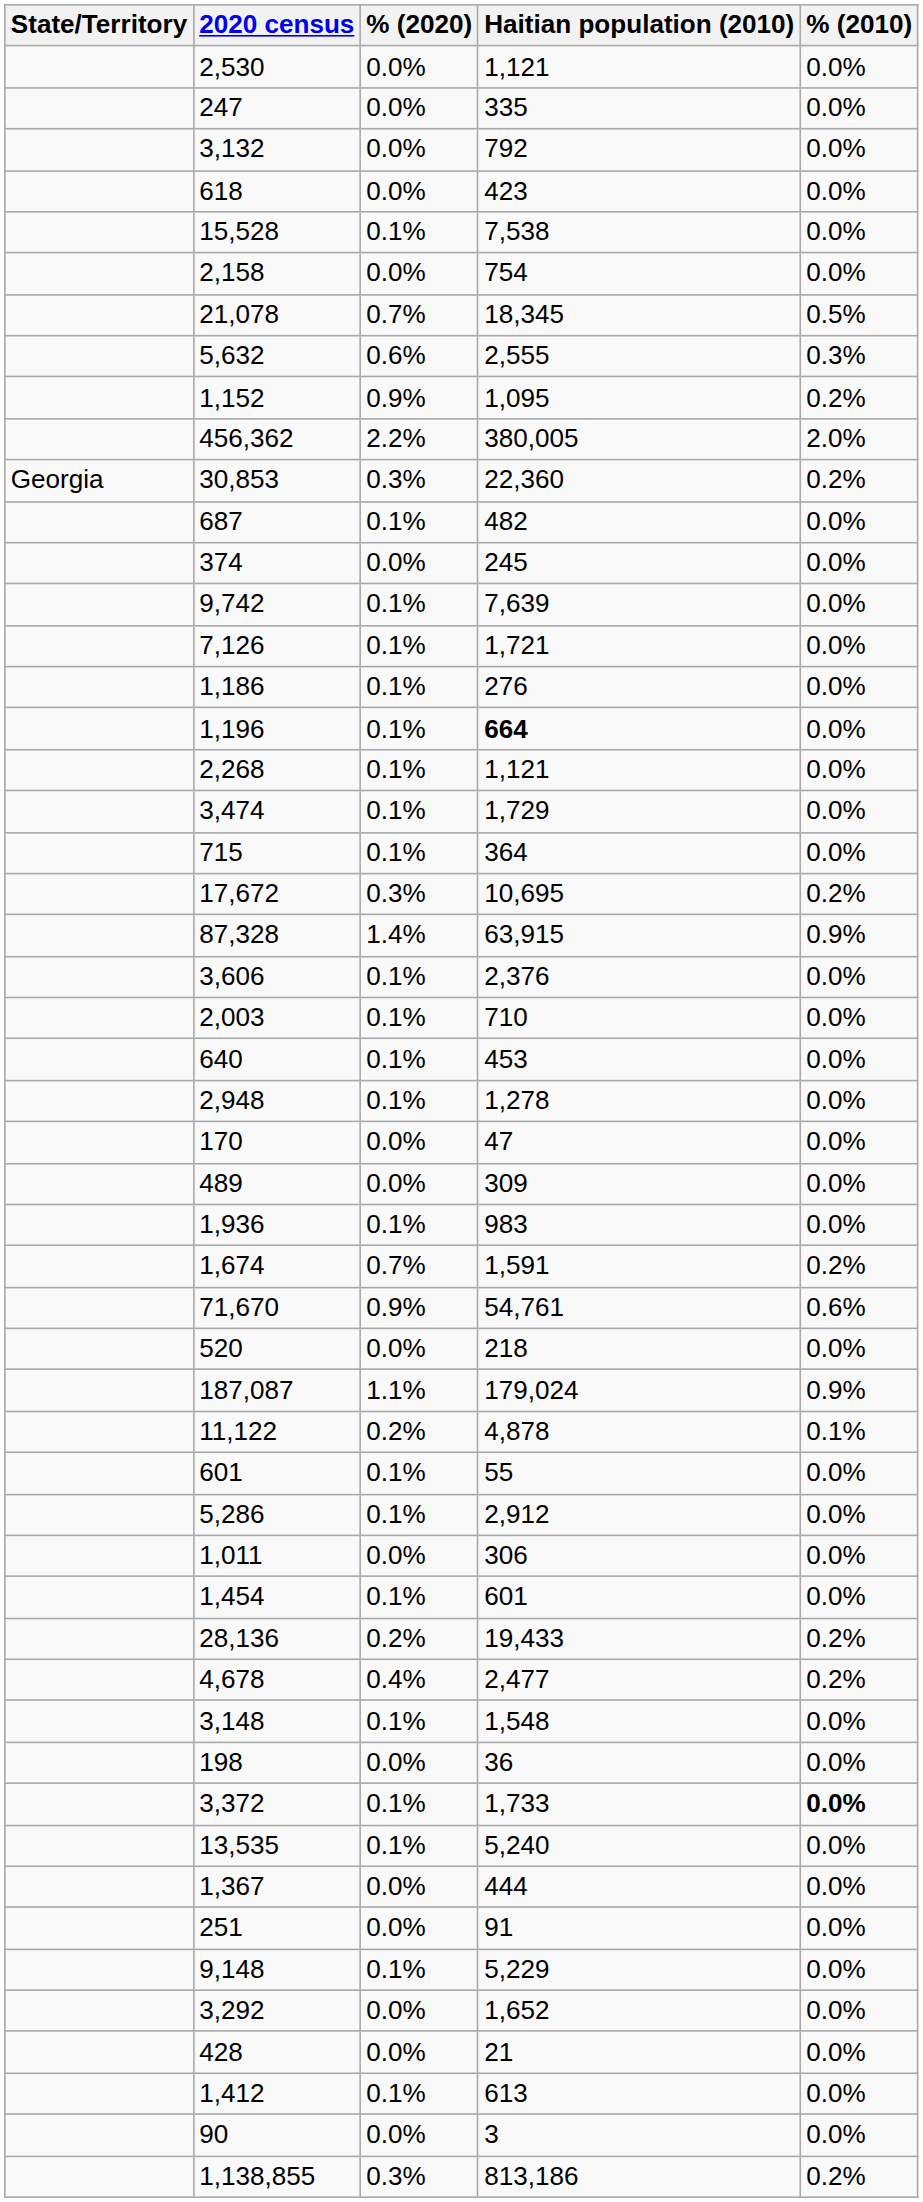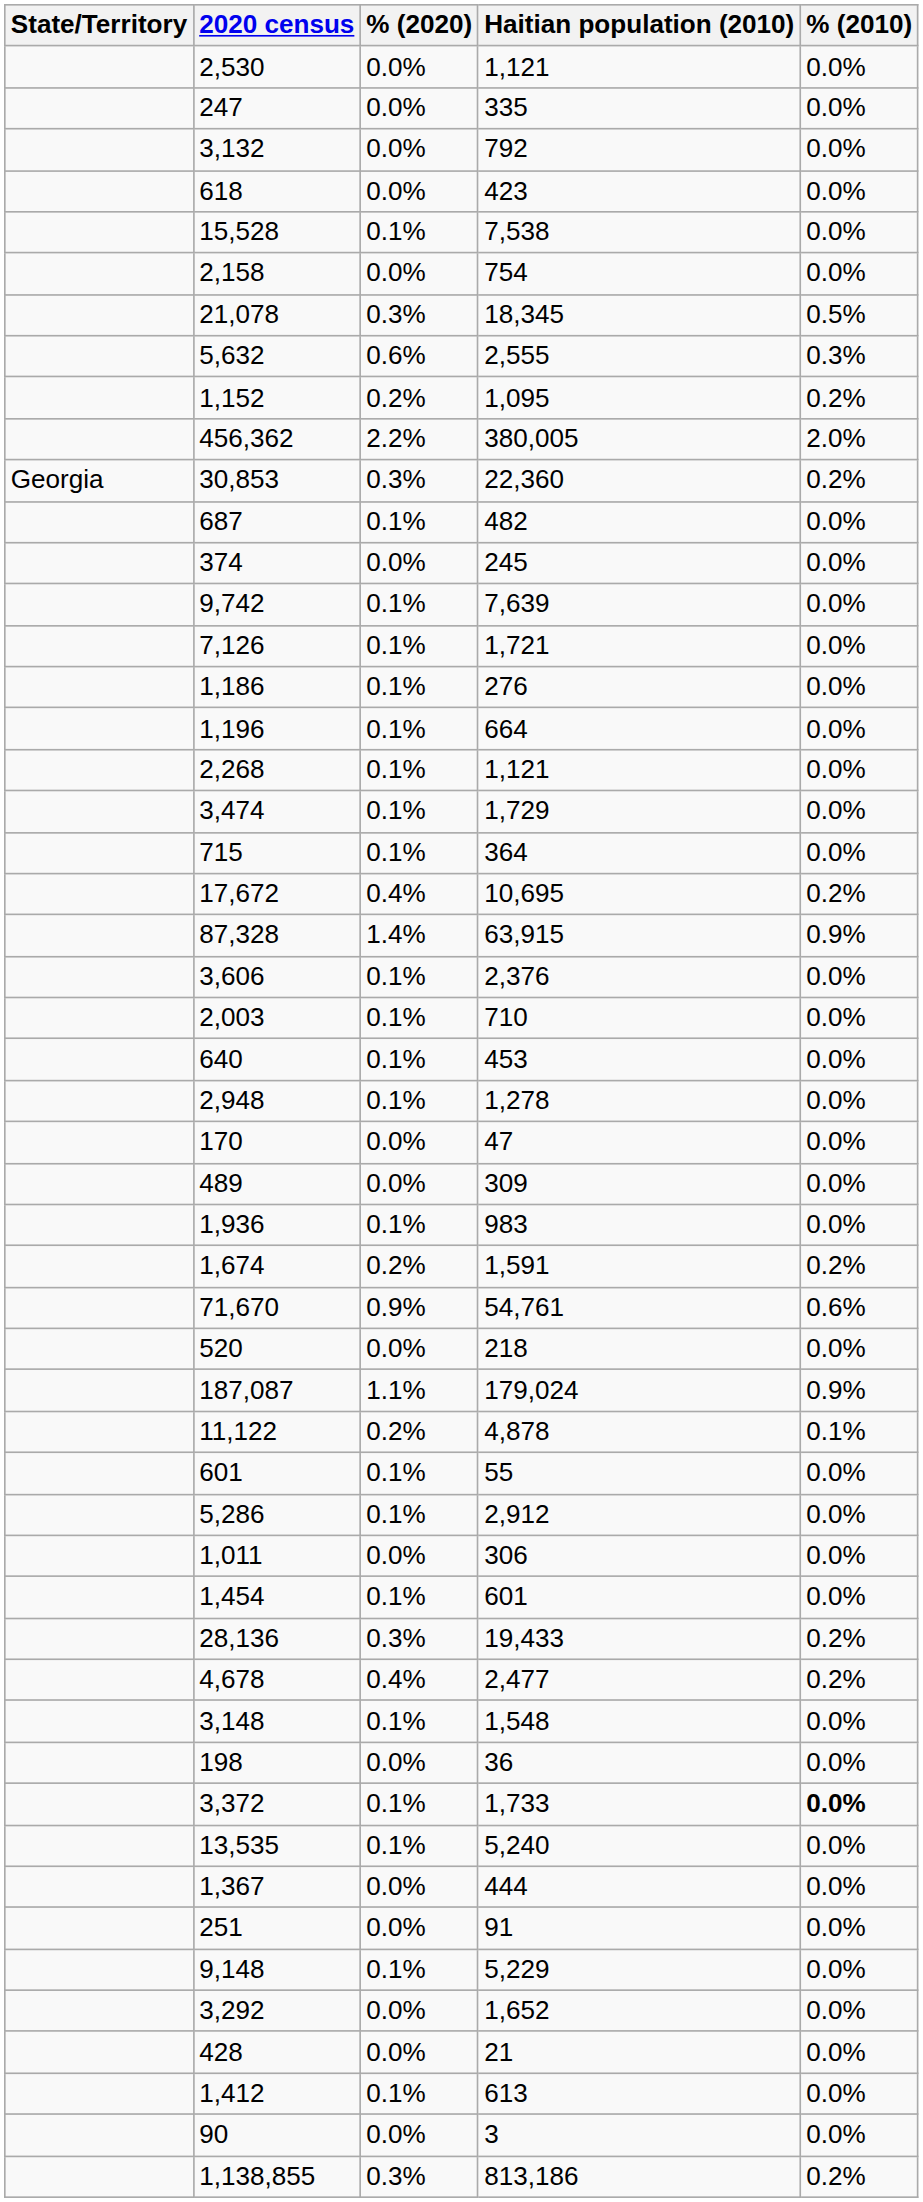 <table class="wikitable sortable">
 <tr>
 <th>State/Territory</th>
 <th><a href='#'>2020 census</a></th>
 <th>% (2020)</th>
 <th>Haitian population (2010) </th>
 <th>% (2010)</th>
 </tr>
 <tr>
 <td></td>
 <td>2,530</td>
 <td>0.0%</td>
 <td>1,121</td>
 <td>0.0%</td>
 </tr>
 <tr>
 <td></td>
 <td>247</td>
 <td>0.0%</td>
 <td>335</td>
 <td>0.0%</td>
 </tr>
 <tr>
 <td></td>
 <td>3,132</td>
 <td>0.0%</td>
 <td>792</td>
 <td>0.0%</td>
 </tr>
 <tr>
 <td></td>
 <td>618</td>
 <td>0.0%</td>
 <td>423</td>
 <td>0.0%</td>
 </tr>
 <tr>
 <td></td>
 <td>15,528</td>
 <td>0.1%</td>
 <td>7,538</td>
 <td>0.0%</td>
 </tr>
 <tr>
 <td></td>
 <td>2,158</td>
 <td>0.0%</td>
 <td>754</td>
 <td>0.0%</td>
 </tr>
 <tr>
 <td></td>
 <td>21,078</td>
-<td>0.7%</td>
+<td>0.3%</td>
 <td>18,345</td>
 <td>0.5%</td>
 </tr>
 <tr>
 <td></td>
 <td>5,632</td>
 <td>0.6%</td>
 <td>2,555</td>
 <td>0.3%</td>
 </tr>
 <tr>
 <td></td>
 <td>1,152</td>
-<td>0.9%</td>
+<td>0.2%</td>
 <td>1,095</td>
 <td>0.2%</td>
 </tr>
 <tr>
 <td></td>
 <td>456,362</td>
 <td>2.2%</td>
 <td>380,005</td>
 <td>2.0%</td>
 </tr>
 <tr>
 <td> Georgia</td>
 <td>30,853</td>
 <td>0.3%</td>
 <td>22,360</td>
 <td>0.2%</td>
 </tr>
 <tr>
 <td></td>
 <td>687</td>
 <td>0.1%</td>
 <td>482</td>
 <td>0.0%</td>
 </tr>
 <tr>
 <td></td>
 <td>374</td>
 <td>0.0%</td>
 <td>245</td>
 <td>0.0%</td>
 </tr>
 <tr>
 <td></td>
 <td>9,742</td>
 <td>0.1%</td>
 <td>7,639</td>
 <td>0.0%</td>
 </tr>
 <tr>
 <td></td>
 <td>7,126</td>
 <td>0.1%</td>
 <td>1,721</td>
 <td>0.0%</td>
 </tr>
 <tr>
 <td></td>
 <td>1,186</td>
 <td>0.1%</td>
 <td>276</td>
 <td>0.0%</td>
 </tr>
 <tr>
 <td></td>
 <td>1,196</td>
 <td>0.1%</td>
-<td><strong>664</strong></td>
+<td>664</td>
 <td>0.0%</td>
 </tr>
 <tr>
 <td></td>
 <td>2,268</td>
 <td>0.1%</td>
 <td>1,121</td>
 <td>0.0%</td>
 </tr>
 <tr>
 <td></td>
 <td>3,474</td>
 <td>0.1%</td>
 <td>1,729</td>
 <td>0.0%</td>
 </tr>
 <tr>
 <td></td>
 <td>715</td>
 <td>0.1%</td>
 <td>364</td>
 <td>0.0%</td>
 </tr>
 <tr>
 <td></td>
 <td>17,672</td>
-<td>0.3%</td>
+<td>0.4%</td>
 <td>10,695</td>
 <td>0.2%</td>
 </tr>
 <tr>
 <td></td>
 <td>87,328</td>
 <td>1.4%</td>
 <td>63,915</td>
 <td>0.9%</td>
 </tr>
 <tr>
 <td></td>
 <td>3,606</td>
 <td>0.1%</td>
 <td>2,376</td>
 <td>0.0%</td>
 </tr>
 <tr>
 <td></td>
 <td>2,003</td>
 <td>0.1%</td>
 <td>710</td>
 <td>0.0%</td>
 </tr>
 <tr>
 <td></td>
 <td>640</td>
 <td>0.1%</td>
 <td>453</td>
 <td>0.0%</td>
 </tr>
 <tr>
 <td></td>
 <td>2,948</td>
 <td>0.1%</td>
 <td>1,278</td>
 <td>0.0%</td>
 </tr>
 <tr>
 <td></td>
 <td>170</td>
 <td>0.0%</td>
 <td>47</td>
 <td>0.0%</td>
 </tr>
 <tr>
 <td></td>
 <td>489</td>
 <td>0.0%</td>
 <td>309</td>
 <td>0.0%</td>
 </tr>
 <tr>
 <td></td>
 <td>1,936</td>
 <td>0.1%</td>
 <td>983</td>
 <td>0.0%</td>
 </tr>
 <tr>
 <td></td>
 <td>1,674</td>
-<td>0.7%</td>
+<td>0.2%</td>
 <td>1,591</td>
 <td>0.2%</td>
 </tr>
 <tr>
 <td></td>
 <td>71,670</td>
 <td>0.9%</td>
 <td>54,761</td>
 <td>0.6%</td>
 </tr>
 <tr>
 <td></td>
 <td>520</td>
 <td>0.0%</td>
 <td>218</td>
 <td>0.0%</td>
 </tr>
 <tr>
 <td></td>
 <td>187,087</td>
 <td>1.1%</td>
 <td>179,024</td>
 <td>0.9%</td>
 </tr>
 <tr>
 <td></td>
 <td>11,122</td>
 <td>0.2%</td>
 <td>4,878</td>
 <td>0.1%</td>
 </tr>
 <tr>
 <td></td>
 <td>601</td>
 <td>0.1%</td>
 <td>55</td>
 <td>0.0%</td>
 </tr>
 <tr>
 <td></td>
 <td>5,286</td>
 <td>0.1%</td>
 <td>2,912</td>
 <td>0.0%</td>
 </tr>
 <tr>
 <td></td>
 <td>1,011</td>
 <td>0.0%</td>
 <td>306</td>
 <td>0.0%</td>
 </tr>
 <tr>
 <td></td>
 <td>1,454</td>
 <td>0.1%</td>
 <td>601</td>
 <td>0.0%</td>
 </tr>
 <tr>
 <td></td>
 <td>28,136</td>
-<td>0.2%</td>
+<td>0.3%</td>
 <td>19,433</td>
 <td>0.2%</td>
 </tr>
 <tr>
 <td></td>
 <td>4,678</td>
 <td>0.4%</td>
 <td>2,477</td>
 <td>0.2%</td>
 </tr>
 <tr>
 <td></td>
 <td>3,148</td>
 <td>0.1%</td>
 <td>1,548</td>
 <td>0.0%</td>
 </tr>
 <tr>
 <td></td>
 <td>198</td>
 <td>0.0%</td>
 <td>36</td>
 <td>0.0%</td>
 </tr>
 <tr>
 <td></td>
 <td>3,372</td>
 <td>0.1%</td>
 <td>1,733</td>
 <td><strong>0.0%</strong></td>
 </tr>
 <tr>
 <td></td>
 <td>13,535</td>
 <td>0.1%</td>
 <td>5,240</td>
 <td>0.0%</td>
 </tr>
 <tr>
 <td></td>
 <td>1,367</td>
 <td>0.0%</td>
 <td>444</td>
 <td>0.0%</td>
 </tr>
 <tr>
 <td></td>
 <td>251</td>
 <td>0.0%</td>
 <td>91</td>
 <td>0.0%</td>
 </tr>
 <tr>
 <td></td>
 <td>9,148</td>
 <td>0.1%</td>
 <td>5,229</td>
 <td>0.0%</td>
 </tr>
 <tr>
 <td></td>
 <td>3,292</td>
 <td>0.0%</td>
 <td>1,652</td>
 <td>0.0%</td>
 </tr>
 <tr>
 <td></td>
 <td>428</td>
 <td>0.0%</td>
 <td>21</td>
 <td>0.0%</td>
 </tr>
 <tr>
 <td></td>
 <td>1,412</td>
 <td>0.1%</td>
 <td>613</td>
 <td>0.0%</td>
 </tr>
 <tr>
 <td></td>
 <td>90</td>
 <td>0.0%</td>
 <td>3</td>
 <td>0.0%</td>
 </tr>
 <tr>
 <td></td>
 <td>1,138,855</td>
 <td>0.3%</td>
 <td>813,186</td>
 <td>0.2%</td>
 </tr>
 </table>
